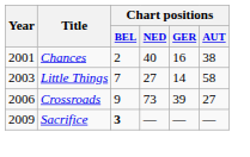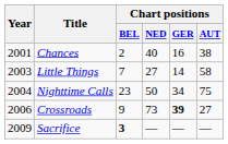 <table class="wikitable">
 <tr>
 <th rowspan="2">Year</th>
 <th rowspan="2">Title</th>
 <th colspan="4">Chart positions</th>
 </tr>
 <tr>
 <th style="width:28px;"><small><a href='#'>BEL</a></small></th>
 <th style="width:28px;"><small><a href='#'>NED</a></small></th>
 <th style="width:28px;"><small><a href='#'>GER</a></small></th>
 <th style="width:28px;"><small><a href='#'>AUT</a></small></th>
 </tr>
 <tr>
 <td>2001</td>
 <td><em><a href='#'>Chances</a></em></td>
 <td>2</td>
 <td>40</td>
 <td>16</td>
 <td>38</td>
 </tr>
 <tr>
 <td>2003</td>
 <td><em><a href='#'>Little Things</a></em></td>
 <td>7</td>
 <td>27</td>
 <td>14</td>
 <td>58</td>
 </tr>
 <tr>
+<td>2004</td>
+<td><em><a href='#'>Nighttime Calls</a></em></td>
+<td>23</td>
+<td>50</td>
+<td>34</td>
+<td>75</td>
+</tr>
+<tr>
 <td>2006</td>
 <td><em><a href='#'>Crossroads</a></em></td>
 <td>9</td>
 <td>73</td>
-<td>39</td>
+<td><strong>39</strong></td>
 <td>27</td>
 </tr>
 <tr>
 <td>2009</td>
 <td><em><a href='#'>Sacrifice</a></em></td>
 <td><strong>3</strong></td>
 <td>—</td>
 <td>—</td>
 <td>—</td>
 </tr>
 </table>
